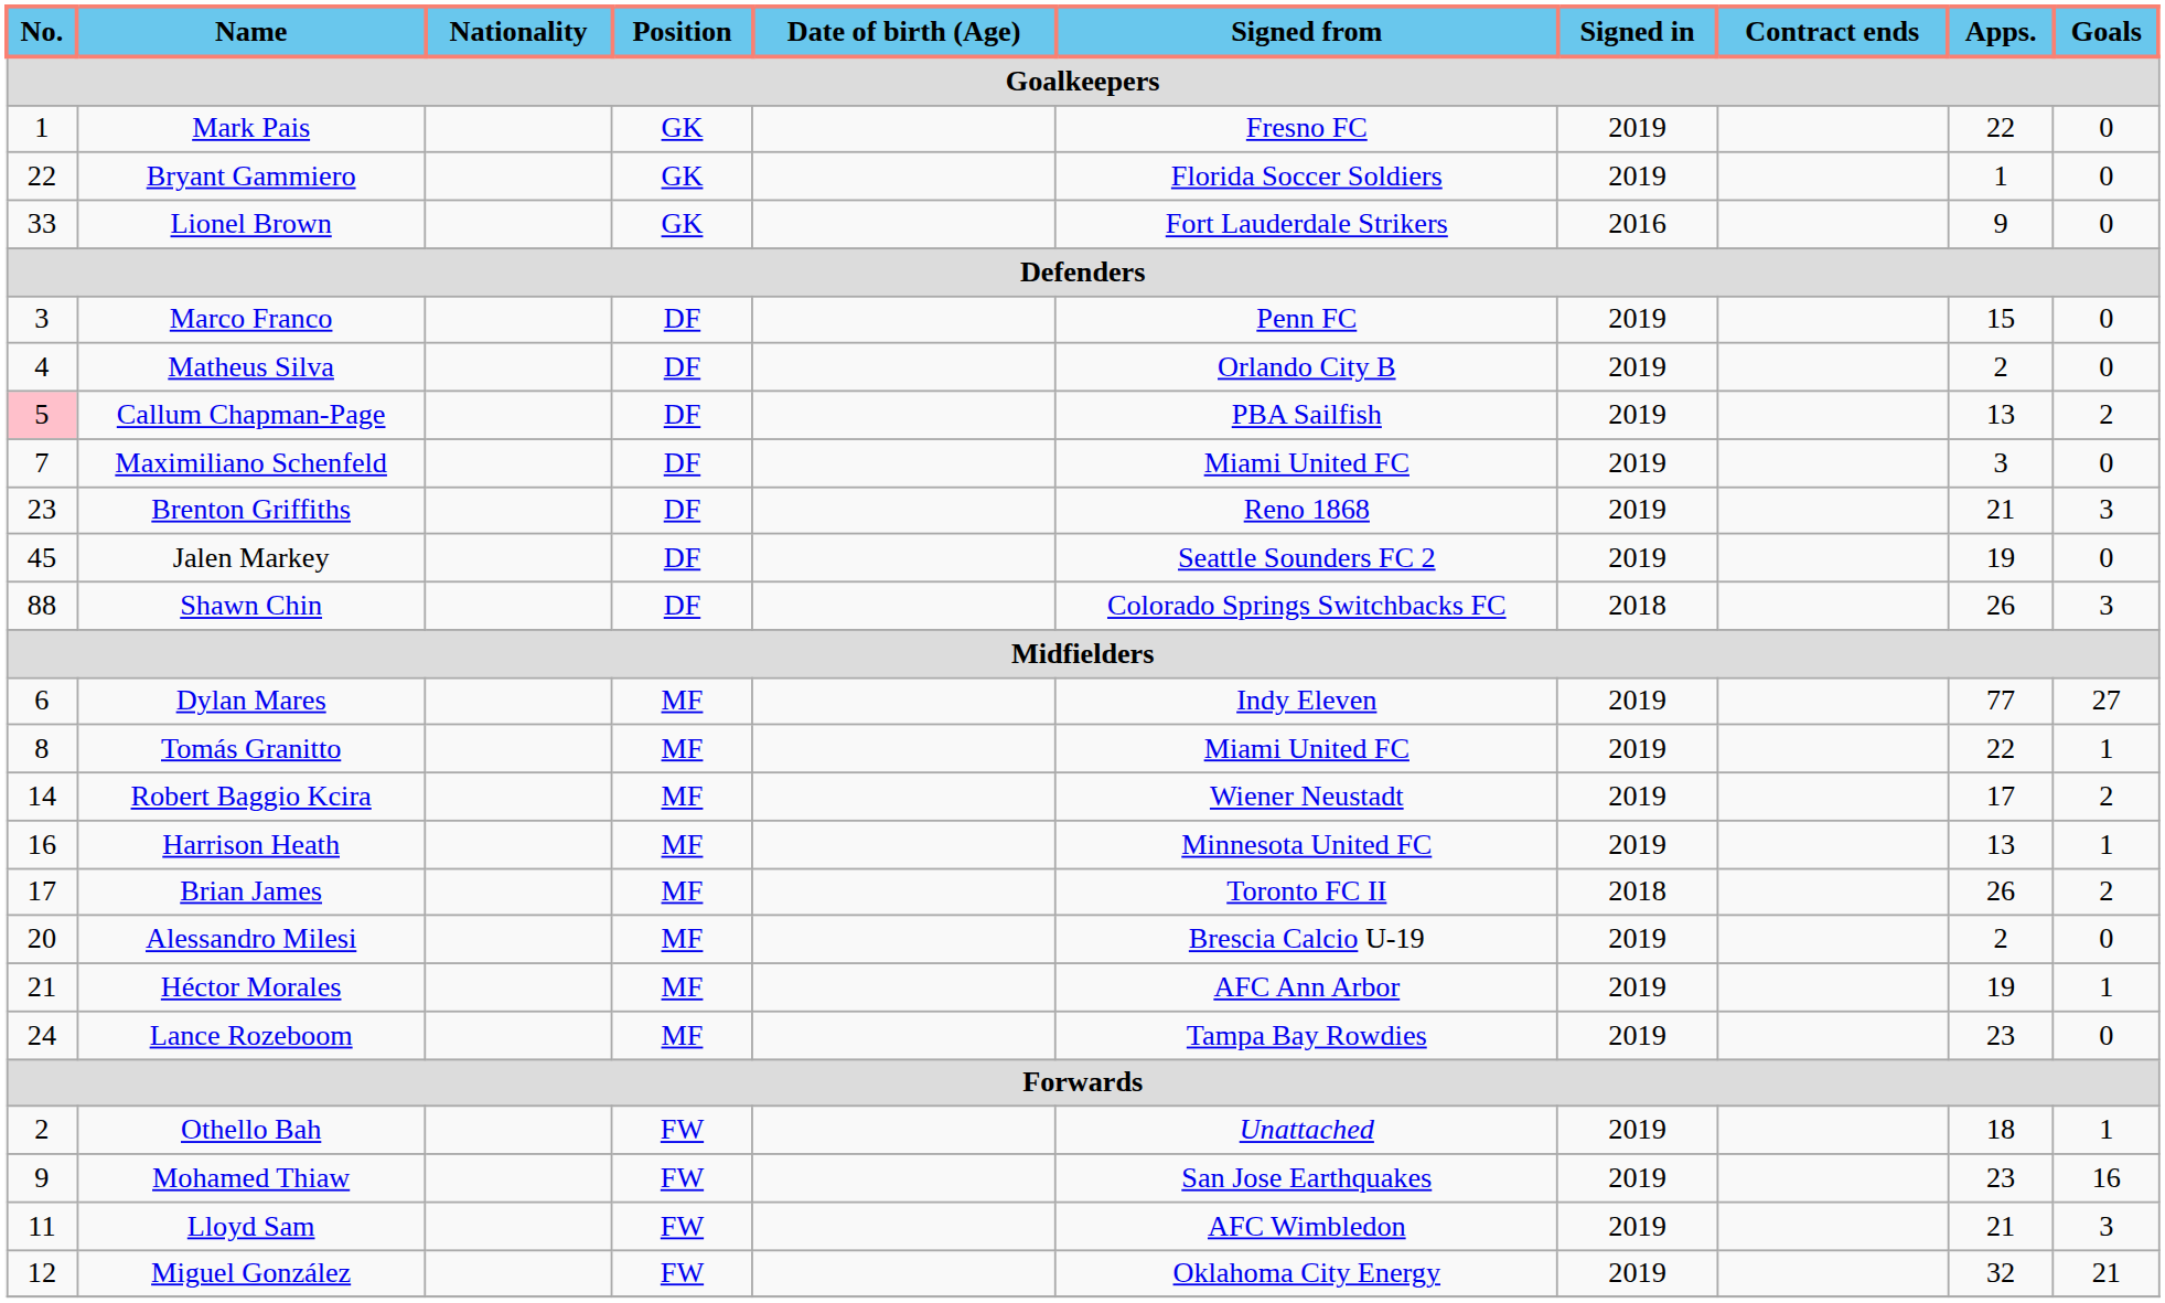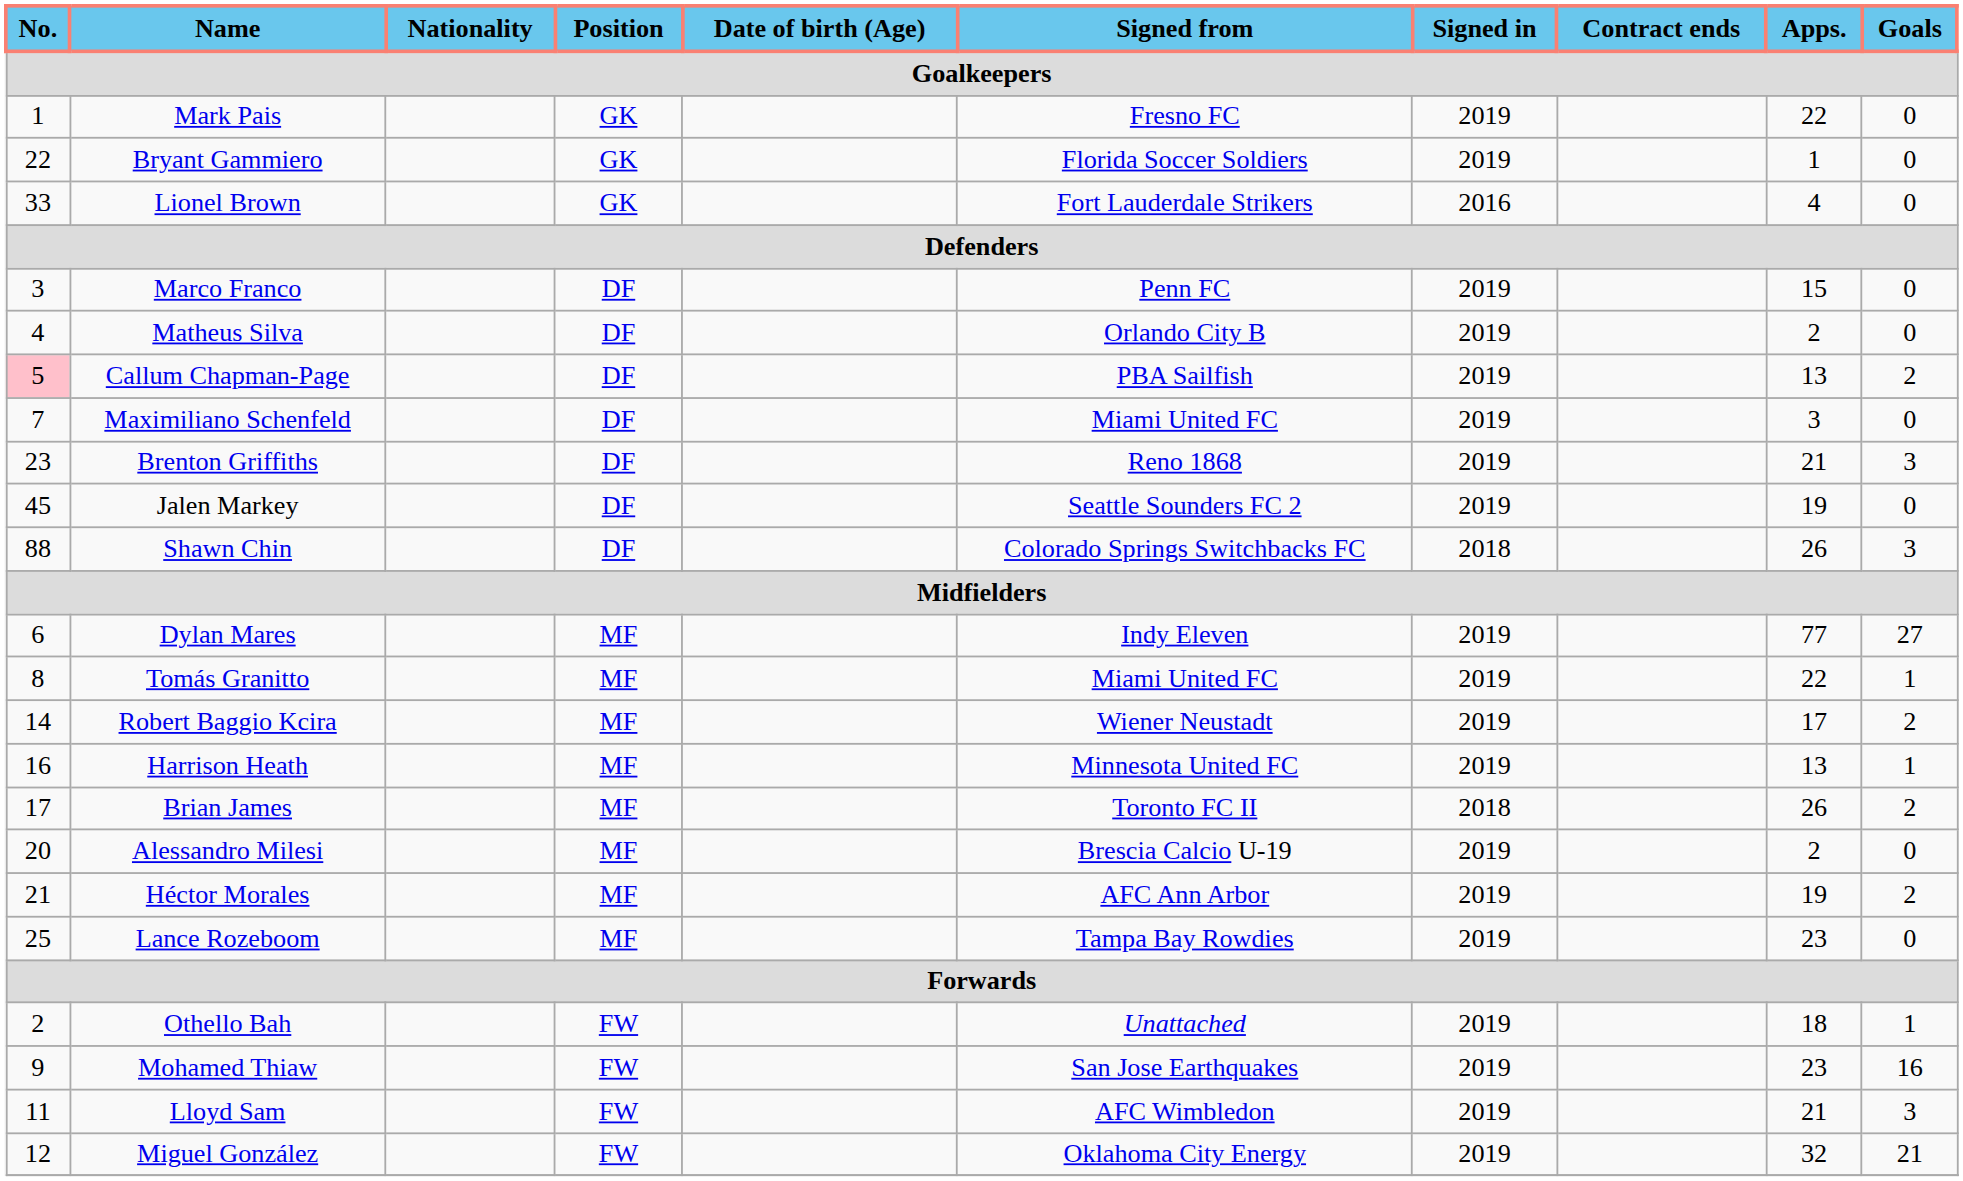 <table class="wikitable"  style="text-align:center; font-size:90%; width:85%;">
 <tr>
 <th style="background:#69C7ED; border:salmon 2px solid;">No.</th>
 <th style="background:#69C7ED; border:salmon 2px solid;">Name</th>
 <th style="background:#69C7ED; border:salmon 2px solid;">Nationality</th>
 <th style="background:#69C7ED; border:salmon 2px solid;">Position</th>
 <th style="background:#69C7ED; border:salmon 2px solid;">Date of birth (Age)</th>
 <th style="background:#69C7ED; border:salmon 2px solid;">Signed from</th>
 <th style="background:#69C7ED; border:salmon 2px solid;">Signed in</th>
 <th style="background:#69C7ED; border:salmon 2px solid;">Contract ends</th>
 <th style="background:#69C7ED; border:salmon 2px solid;">Apps.</th>
 <th style="background:#69C7ED; border:salmon 2px solid;">Goals</th>
 </tr>
 <tr>
 <th colspan="11"  style="background:#dcdcdc; text-align:center;">Goalkeepers</th>
 </tr>
 <tr>
 <td>1</td>
 <td><a href='#'>Mark Pais</a></td>
 <td></td>
 <td><a href='#'>GK</a></td>
 <td></td>
 <td><a href='#'>Fresno FC</a></td>
 <td>2019</td>
 <td></td>
 <td>22</td>
 <td>0</td>
 </tr>
 <tr>
 <td>22</td>
 <td><a href='#'>Bryant Gammiero</a></td>
 <td></td>
 <td><a href='#'>GK</a></td>
 <td></td>
 <td><a href='#'>Florida Soccer Soldiers</a></td>
 <td>2019</td>
 <td></td>
 <td>1</td>
 <td>0</td>
 </tr>
 <tr>
 <td>33</td>
 <td><a href='#'>Lionel Brown</a></td>
 <td></td>
 <td><a href='#'>GK</a></td>
 <td></td>
 <td><a href='#'>Fort Lauderdale Strikers</a></td>
 <td>2016</td>
 <td></td>
-<td>9</td>
+<td>4</td>
 <td>0</td>
 </tr>
 <tr>
 <th colspan="11"  style="background:#dcdcdc; text-align:center;">Defenders</th>
 </tr>
 <tr>
 <td>3</td>
 <td><a href='#'>Marco Franco</a></td>
 <td></td>
 <td><a href='#'>DF</a></td>
 <td></td>
 <td><a href='#'>Penn FC</a></td>
 <td>2019</td>
 <td></td>
 <td>15</td>
 <td>0</td>
 </tr>
 <tr>
 <td>4</td>
 <td><a href='#'>Matheus Silva</a></td>
 <td></td>
 <td><a href='#'>DF</a></td>
 <td></td>
 <td><a href='#'>Orlando City B</a></td>
 <td>2019</td>
 <td></td>
 <td>2</td>
 <td>0</td>
 </tr>
 <tr>
 <td style="background: pink;">5</td>
 <td><a href='#'>Callum Chapman-Page</a></td>
 <td></td>
 <td><a href='#'>DF</a></td>
 <td></td>
 <td><a href='#'>PBA Sailfish</a></td>
 <td>2019</td>
 <td></td>
 <td>13</td>
 <td>2</td>
 </tr>
 <tr>
 <td>7</td>
 <td><a href='#'>Maximiliano Schenfeld</a></td>
 <td></td>
 <td><a href='#'>DF</a></td>
 <td></td>
 <td><a href='#'>Miami United FC</a></td>
 <td>2019</td>
 <td></td>
 <td>3</td>
 <td>0</td>
 </tr>
 <tr>
 <td>23</td>
 <td><a href='#'>Brenton Griffiths</a></td>
 <td></td>
 <td><a href='#'>DF</a></td>
 <td></td>
 <td><a href='#'>Reno 1868</a></td>
 <td>2019</td>
 <td></td>
 <td>21</td>
 <td>3</td>
 </tr>
 <tr>
 <td>45</td>
 <td>Jalen Markey</td>
 <td></td>
 <td><a href='#'>DF</a></td>
 <td></td>
 <td><a href='#'>Seattle Sounders FC 2</a></td>
 <td>2019</td>
 <td></td>
 <td>19</td>
 <td>0</td>
 </tr>
 <tr>
 <td>88</td>
 <td><a href='#'>Shawn Chin</a></td>
 <td></td>
 <td><a href='#'>DF</a></td>
 <td></td>
 <td><a href='#'>Colorado Springs Switchbacks FC</a></td>
 <td>2018</td>
 <td></td>
 <td>26</td>
 <td>3</td>
 </tr>
 <tr>
 <th colspan="11"  style="background:#dcdcdc; text-align:center;">Midfielders</th>
 </tr>
 <tr>
 <td>6</td>
 <td><a href='#'>Dylan Mares</a></td>
 <td></td>
 <td><a href='#'>MF</a></td>
 <td></td>
 <td><a href='#'>Indy Eleven</a></td>
 <td>2019</td>
 <td></td>
 <td>77</td>
 <td>27</td>
 </tr>
 <tr>
 <td>8</td>
 <td><a href='#'>Tomás Granitto</a></td>
 <td></td>
 <td><a href='#'>MF</a></td>
 <td></td>
 <td><a href='#'>Miami United FC</a></td>
 <td>2019</td>
 <td></td>
 <td>22</td>
 <td>1</td>
 </tr>
 <tr>
 <td>14</td>
 <td><a href='#'>Robert Baggio Kcira</a></td>
 <td></td>
 <td><a href='#'>MF</a></td>
 <td></td>
 <td> <a href='#'>Wiener Neustadt</a></td>
 <td>2019</td>
 <td></td>
 <td>17</td>
 <td>2</td>
 </tr>
 <tr>
 <td>16</td>
 <td><a href='#'>Harrison Heath</a></td>
 <td></td>
 <td><a href='#'>MF</a></td>
 <td></td>
 <td><a href='#'>Minnesota United FC</a></td>
 <td>2019</td>
 <td></td>
 <td>13</td>
 <td>1</td>
 </tr>
 <tr>
 <td>17</td>
 <td><a href='#'>Brian James</a></td>
 <td></td>
 <td><a href='#'>MF</a></td>
 <td></td>
 <td> <a href='#'>Toronto FC II</a></td>
 <td>2018</td>
 <td></td>
 <td>26</td>
 <td>2</td>
 </tr>
 <tr>
 <td>20</td>
 <td><a href='#'>Alessandro Milesi</a></td>
 <td></td>
 <td><a href='#'>MF</a></td>
 <td></td>
 <td> <a href='#'>Brescia Calcio</a> U-19</td>
 <td>2019</td>
 <td></td>
 <td>2</td>
 <td>0</td>
 </tr>
 <tr>
 <td>21</td>
 <td><a href='#'>Héctor Morales</a></td>
 <td></td>
 <td><a href='#'>MF</a></td>
 <td></td>
 <td><a href='#'>AFC Ann Arbor</a></td>
 <td>2019</td>
 <td></td>
 <td>19</td>
-<td>1</td>
+<td>2</td>
 </tr>
 <tr>
-<td>24</td>
+<td>25</td>
 <td><a href='#'>Lance Rozeboom</a></td>
 <td></td>
 <td><a href='#'>MF</a></td>
 <td></td>
 <td><a href='#'>Tampa Bay Rowdies</a></td>
 <td>2019</td>
 <td></td>
 <td>23</td>
 <td>0</td>
 </tr>
 <tr>
 <th colspan="11"  style="background:#dcdcdc; text-align:center;">Forwards</th>
 </tr>
 <tr>
 <td>2</td>
 <td><a href='#'>Othello Bah</a></td>
 <td></td>
 <td><a href='#'>FW</a></td>
 <td></td>
 <td><em><a href='#'>Unattached</a></em></td>
 <td>2019</td>
 <td></td>
 <td>18</td>
 <td>1</td>
 </tr>
 <tr>
 <td>9</td>
 <td><a href='#'>Mohamed Thiaw</a></td>
 <td></td>
 <td><a href='#'>FW</a></td>
 <td></td>
 <td><a href='#'>San Jose Earthquakes</a></td>
 <td>2019</td>
 <td></td>
 <td>23</td>
 <td>16</td>
 </tr>
 <tr>
 <td>11</td>
 <td><a href='#'>Lloyd Sam</a></td>
 <td></td>
 <td><a href='#'>FW</a></td>
 <td></td>
 <td> <a href='#'>AFC Wimbledon</a></td>
 <td>2019</td>
 <td></td>
 <td>21</td>
 <td>3</td>
 </tr>
 <tr>
 <td>12</td>
 <td><a href='#'>Miguel González</a></td>
 <td></td>
 <td><a href='#'>FW</a></td>
 <td></td>
 <td><a href='#'>Oklahoma City Energy</a></td>
 <td>2019</td>
 <td></td>
 <td>32</td>
 <td>21</td>
 </tr>
 <tr>
 </tr>
 </table>
